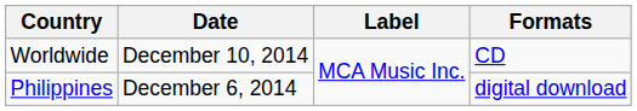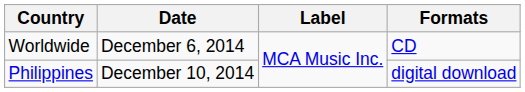 <table class="wikitable">
 <tr>
 <th>Country</th>
 <th>Date</th>
 <th>Label</th>
 <th>Formats</th>
 </tr>
 <tr>
 <td>Worldwide</td>
-<td>December 10, 2014</td>
+<td>December 6, 2014</td>
 <td rowspan="2"><a href='#'>MCA Music Inc.</a></td>
 <td><a href='#'>CD</a></td>
 </tr>
 <tr>
 <td><a href='#'>Philippines</a></td>
-<td>December 6, 2014</td>
+<td>December 10, 2014</td>
 <td><a href='#'>digital download</a></td>
 </tr>
 </table>
